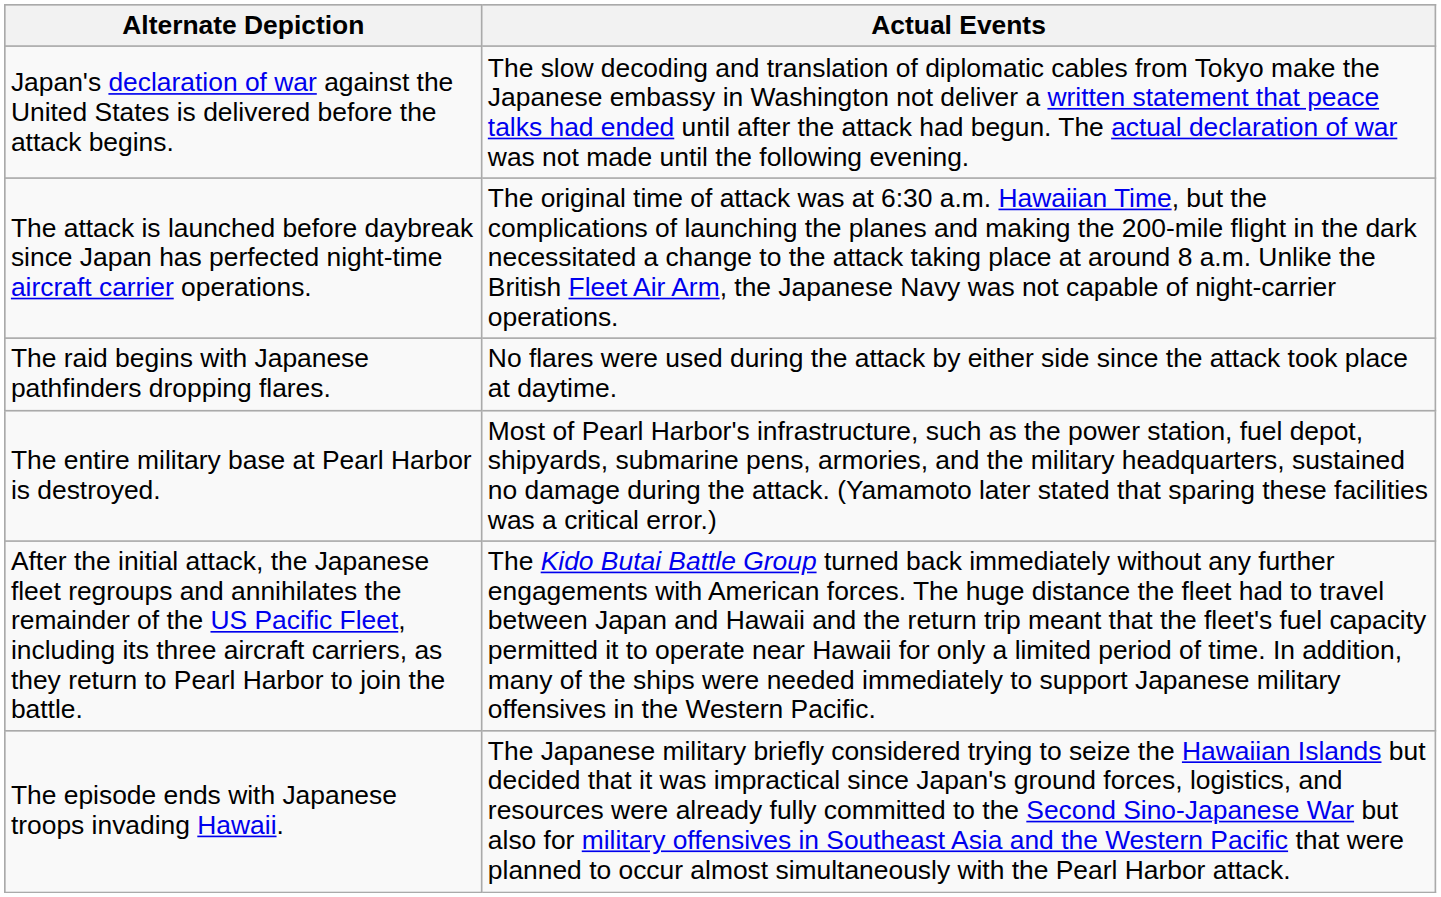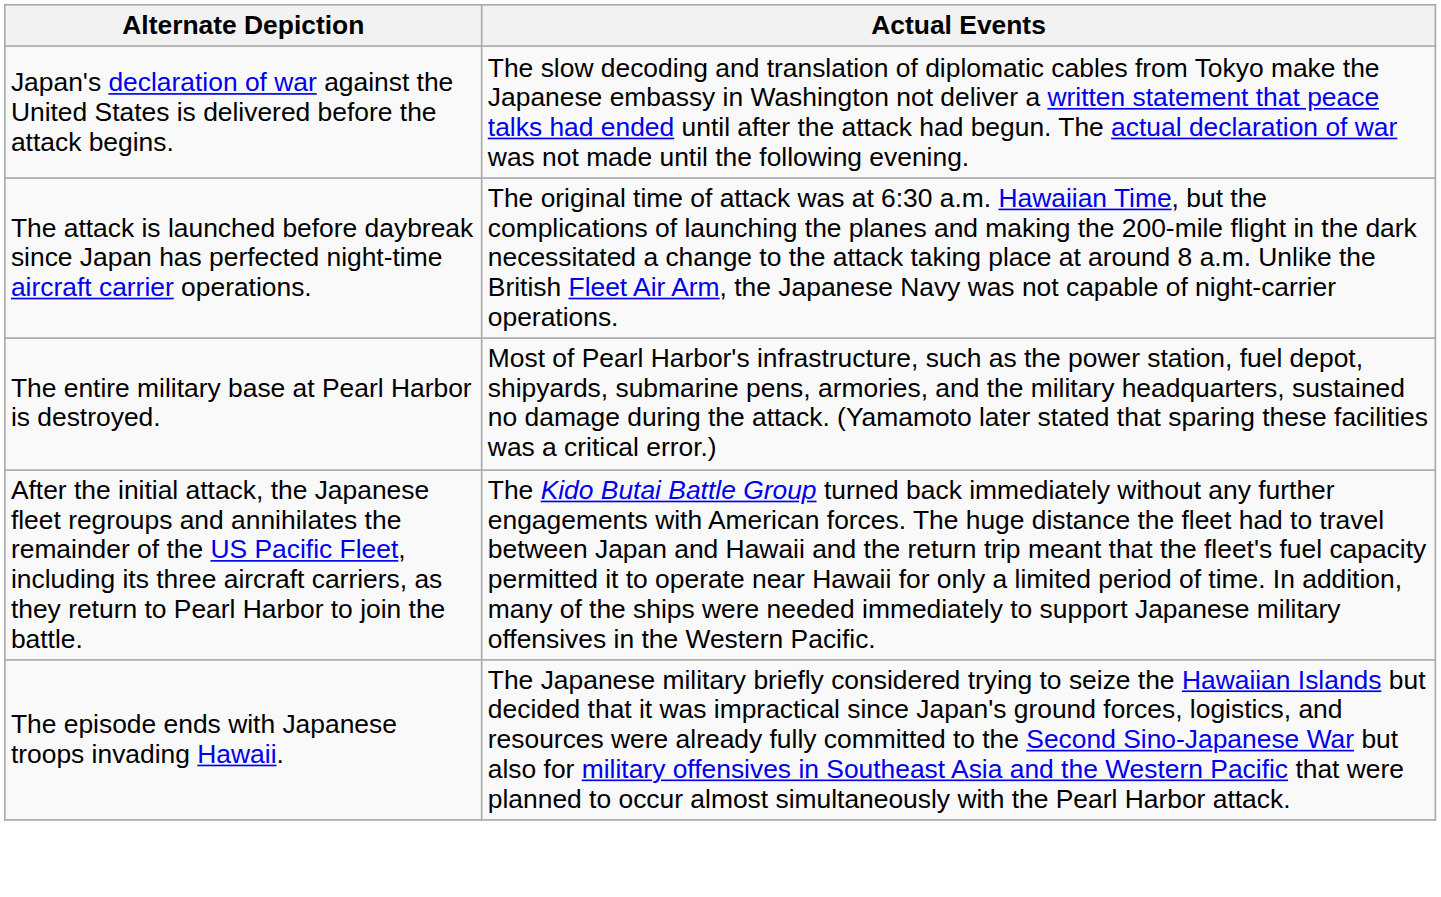 <table class="wikitable" border="1">
 <tr>
 <th>Alternate Depiction</th>
 <th>Actual Events</th>
 </tr>
 <tr>
 <td>Japan's <a href='#'>declaration of war</a> against the United States is delivered before the attack begins.</td>
 <td>The slow decoding and translation of diplomatic cables from Tokyo make the Japanese embassy in Washington not deliver a <a href='#'>written statement that peace talks had ended</a> until after the attack had begun. The <a href='#'>actual declaration of war</a> was not made until the following evening.</td>
 </tr>
 <tr>
 <td>The attack is launched before daybreak since Japan has perfected night-time <a href='#'>aircraft carrier</a> operations.</td>
 <td>The original time of attack was at 6:30 a.m. <a href='#'>Hawaiian Time</a>, but the complications of launching the planes and making the 200-mile flight in the dark necessitated a change to the attack taking place at around 8 a.m. Unlike the British <a href='#'>Fleet Air Arm</a>, the Japanese Navy was not capable of night-carrier operations.</td>
 </tr>
 <tr>
-<td>The raid begins with Japanese pathfinders dropping flares.</td>
-<td>No flares were used during the attack by either side since the attack took place at daytime.</td>
-</tr>
-<tr>
 <td>The entire military base at Pearl Harbor is destroyed.</td>
 <td>Most of Pearl Harbor's infrastructure, such as the power station, fuel depot, shipyards, submarine pens, armories, and the military headquarters, sustained no damage during the attack. (Yamamoto later stated that sparing these facilities was a critical error.) </td>
 </tr>
 <tr>
 <td>After the initial attack, the Japanese fleet regroups and annihilates the remainder of the <a href='#'>US Pacific Fleet</a>, including its three aircraft carriers, as they return to Pearl Harbor to join the battle.</td>
 <td>The <em><a href='#'>Kido Butai Battle Group</a></em>  turned back immediately without any further engagements with American forces. The huge distance the fleet had to travel between Japan and Hawaii and the return trip meant that the fleet's fuel capacity permitted it to operate near Hawaii for only a limited period of time. In addition, many of the ships were needed immediately to support Japanese military offensives in the Western Pacific.</td>
 </tr>
 <tr>
 <td>The episode ends with Japanese troops invading <a href='#'>Hawaii</a>.</td>
 <td>The Japanese military briefly considered trying to seize the <a href='#'>Hawaiian Islands</a> but decided that it was impractical since Japan's ground forces, logistics, and resources were already fully committed to the <a href='#'>Second Sino-Japanese War</a> but also for <a href='#'>military offensives in Southeast Asia and the Western Pacific</a> that were planned to occur almost simultaneously with the Pearl Harbor attack.</td>
 </tr>
 </table>
